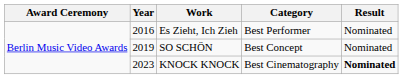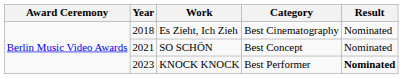 <table class="wikitable">
 <tr>
 <th>Award Ceremony</th>
 <th>Year</th>
 <th>Work</th>
 <th>Category</th>
 <th>Result</th>
 </tr>
 <tr>
 <td rowspan="3"><a href='#'>Berlin Music Video Awards</a></td>
-<td>2016</td>
+<td>2018</td>
 <td>Es Zieht, Ich Zieh</td>
-<td>Best Performer</td>
+<td>Best Cinematography</td>
 <td>Nominated</td>
 </tr>
 <tr>
-<td>2019</td>
+<td>2021</td>
 <td>SO SCHÖN</td>
 <td>Best Concept</td>
 <td>Nominated</td>
 </tr>
 <tr>
 <td>2023</td>
 <td>KNOCK KNOCK</td>
-<td>Best Cinematography</td>
+<td>Best Performer</td>
 <td><strong>Nominated</strong></td>
 </tr>
 </table>
